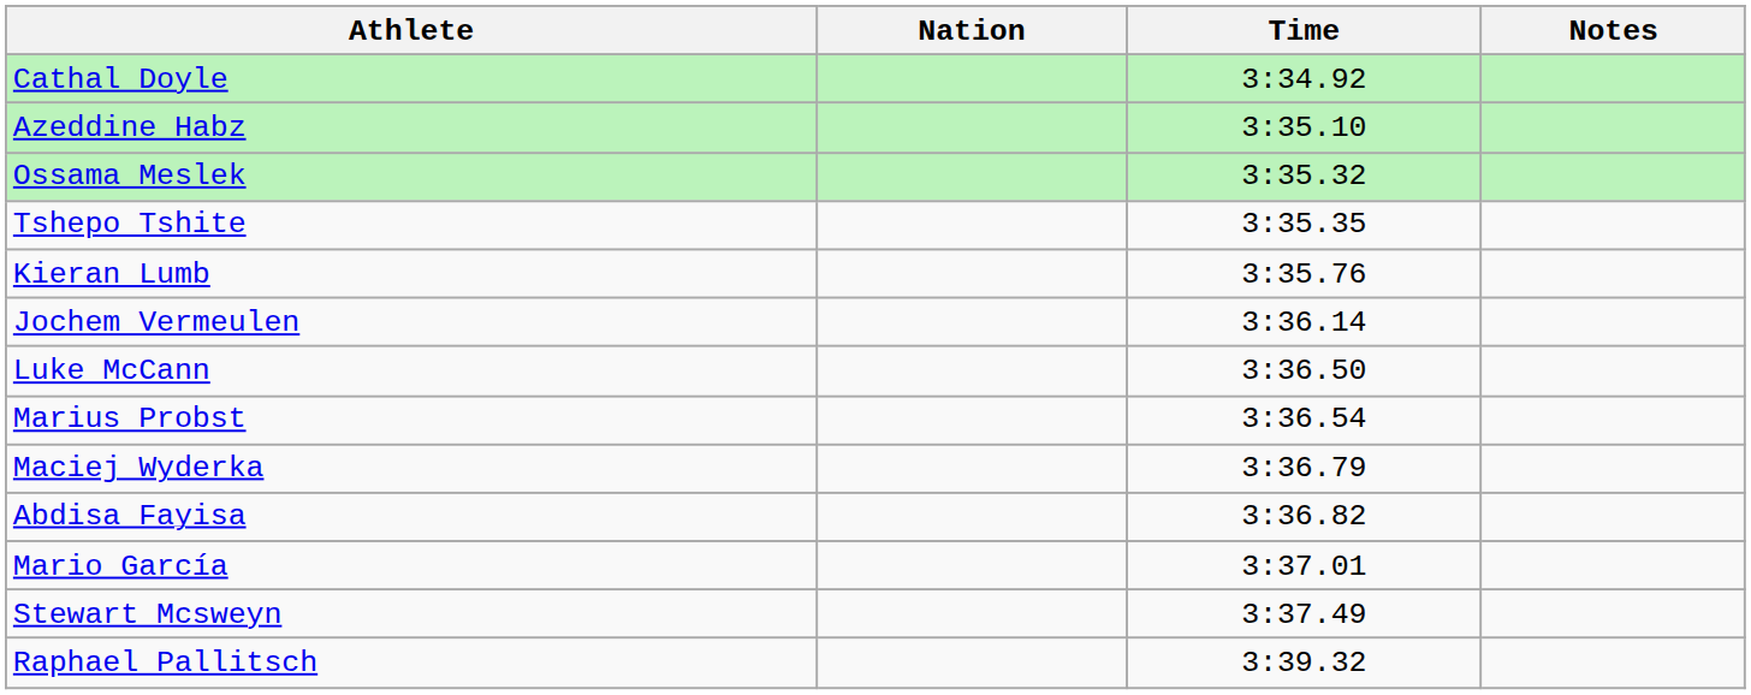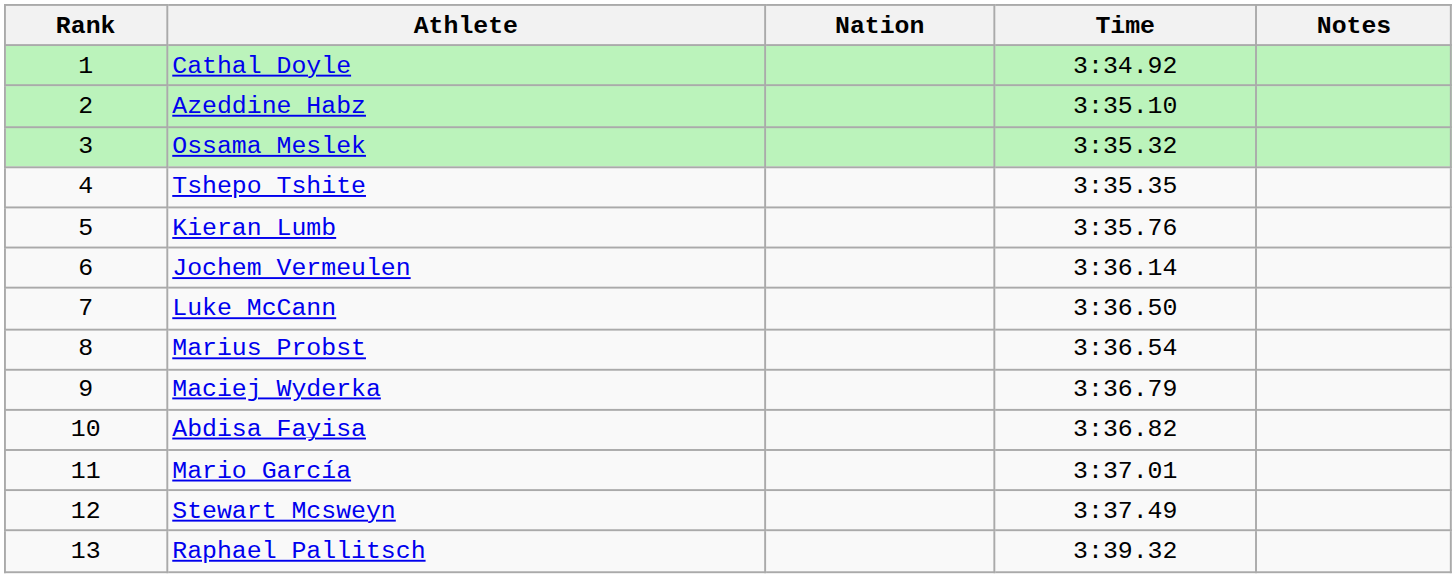 <table class="wikitable sortable" style="text-align:center;width: 60%;">
 <tr>
+<th>Rank</th>
 <th>Athlete</th>
 <th>Nation</th>
 <th>Time</th>
 <th>Notes</th>
 </tr>
 <tr bgcolor=#bbf3bb>
+<td>1</td>
 <td align="left"><a href='#'>Cathal Doyle</a></td>
 <td align="left"></td>
 <td>3:34.92</td>
 <td></td>
 </tr>
 <tr bgcolor=#bbf3bb>
+<td>2</td>
 <td align="left"><a href='#'>Azeddine Habz</a></td>
 <td align="left"></td>
 <td>3:35.10</td>
 <td></td>
 </tr>
 <tr bgcolor=#bbf3bb>
+<td>3</td>
 <td align="left"><a href='#'>Ossama Meslek</a></td>
 <td align="left"></td>
 <td>3:35.32</td>
 <td></td>
 </tr>
 <tr>
+<td>4</td>
 <td align="left"><a href='#'>Tshepo Tshite</a></td>
 <td align="left"></td>
 <td>3:35.35</td>
 <td></td>
 </tr>
 <tr>
+<td>5</td>
 <td align="left"><a href='#'>Kieran Lumb</a></td>
 <td align="left"></td>
 <td>3:35.76</td>
 <td></td>
 </tr>
 <tr>
+<td>6</td>
 <td align="left"><a href='#'>Jochem Vermeulen</a></td>
 <td align="left"></td>
 <td>3:36.14</td>
 <td></td>
 </tr>
 <tr>
+<td>7</td>
 <td align="left"><a href='#'>Luke McCann</a></td>
 <td align="left"></td>
 <td>3:36.50</td>
 <td></td>
 </tr>
 <tr>
+<td>8</td>
 <td align="left"><a href='#'>Marius Probst</a></td>
 <td align="left"></td>
 <td>3:36.54</td>
 <td></td>
 </tr>
 <tr>
+<td>9</td>
 <td align="left"><a href='#'>Maciej Wyderka</a></td>
 <td align="left"></td>
 <td>3:36.79</td>
 <td></td>
 </tr>
 <tr>
+<td>10</td>
 <td align="left"><a href='#'>Abdisa Fayisa</a></td>
 <td align="left"></td>
 <td>3:36.82</td>
 <td></td>
 </tr>
 <tr>
+<td>11</td>
 <td align="left"><a href='#'>Mario García</a></td>
 <td align="left"></td>
 <td>3:37.01</td>
 <td></td>
 </tr>
 <tr>
+<td>12</td>
 <td align="left"><a href='#'>Stewart Mcsweyn</a></td>
 <td align="left"></td>
 <td>3:37.49</td>
 <td></td>
 </tr>
 <tr>
+<td>13</td>
 <td align="left"><a href='#'>Raphael Pallitsch</a></td>
 <td align="left"></td>
 <td>3:39.32</td>
 <td></td>
 </tr>
 </table>
